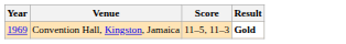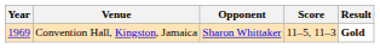 <table class="sortable wikitable" style="font-size: 90%;">
 <tr>
 <th>Year</th>
 <th>Venue</th>
+<th>Opponent</th>
 <th>Score</th>
 <th>Result</th>
 </tr>
 <tr style="background:#FFE4B5">
 <td align="center"><a href='#'>1969</a></td>
 <td align="left">Convention Hall, <a href='#'>Kingston</a>, Jamaica</td>
+<td align="left"> <a href='#'>Sharon Whittaker</a></td>
 <td align="left">11–5, 11–3</td>
 <td style="text-align:left; background:white"> <strong>Gold</strong></td>
 </tr>
 </table>
